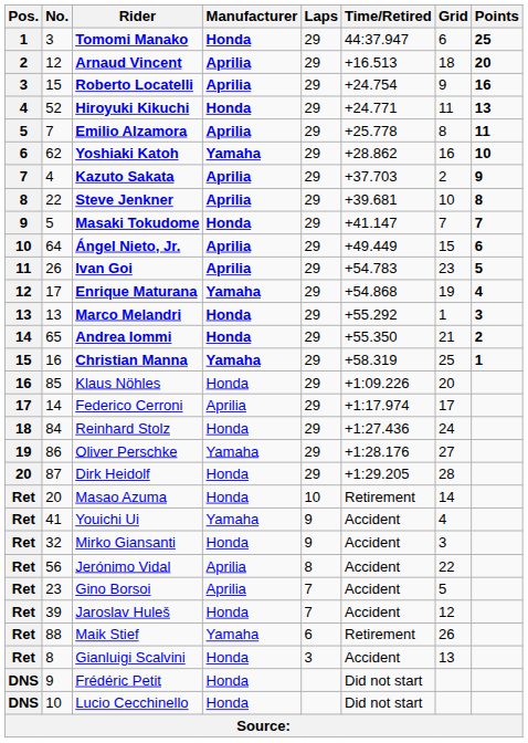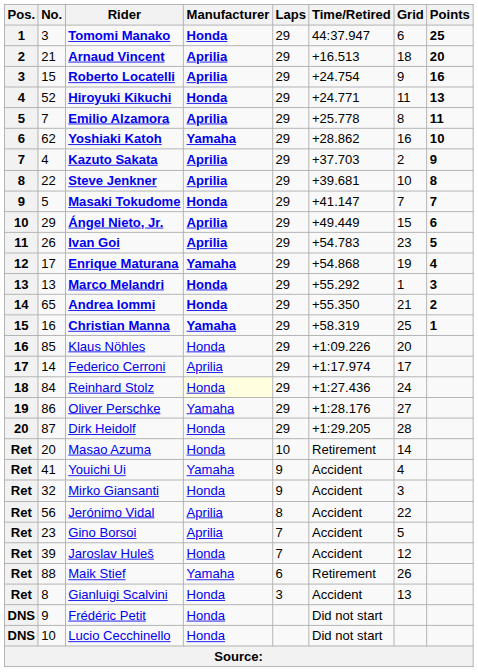 <table class="wikitable" style="font-size: 95%;">
 <tr>
 <th>Pos.</th>
 <th>No.</th>
 <th>Rider</th>
 <th>Manufacturer</th>
 <th>Laps</th>
 <th>Time/Retired</th>
 <th>Grid</th>
 <th>Points</th>
 </tr>
 <tr>
 <th>1</th>
 <td>3</td>
 <td> <strong><a href='#'>Tomomi Manako</a></strong></td>
 <td><strong><a href='#'>Honda</a></strong></td>
 <td>29</td>
 <td>44:37.947</td>
 <td>6</td>
 <td><strong>25</strong></td>
 </tr>
 <tr>
 <th>2</th>
-<td>12</td>
+<td>21</td>
 <td> <strong><a href='#'>Arnaud Vincent</a></strong></td>
 <td><strong><a href='#'>Aprilia</a></strong></td>
 <td>29</td>
 <td>+16.513</td>
 <td>18</td>
 <td><strong>20</strong></td>
 </tr>
 <tr>
 <th>3</th>
 <td>15</td>
 <td> <strong><a href='#'>Roberto Locatelli</a></strong></td>
 <td><strong><a href='#'>Aprilia</a></strong></td>
 <td>29</td>
 <td>+24.754</td>
 <td>9</td>
 <td><strong>16</strong></td>
 </tr>
 <tr>
 <th>4</th>
 <td>52</td>
 <td> <strong><a href='#'>Hiroyuki Kikuchi</a></strong></td>
 <td><strong><a href='#'>Honda</a></strong></td>
 <td>29</td>
 <td>+24.771</td>
 <td>11</td>
 <td><strong>13</strong></td>
 </tr>
 <tr>
 <th>5</th>
 <td>7</td>
 <td> <strong><a href='#'>Emilio Alzamora</a></strong></td>
 <td><strong><a href='#'>Aprilia</a></strong></td>
 <td>29</td>
 <td>+25.778</td>
 <td>8</td>
 <td><strong>11</strong></td>
 </tr>
 <tr>
 <th>6</th>
 <td>62</td>
 <td> <strong><a href='#'>Yoshiaki Katoh</a></strong></td>
 <td><strong><a href='#'>Yamaha</a></strong></td>
 <td>29</td>
 <td>+28.862</td>
 <td>16</td>
 <td><strong>10</strong></td>
 </tr>
 <tr>
 <th>7</th>
 <td>4</td>
 <td> <strong><a href='#'>Kazuto Sakata</a></strong></td>
 <td><strong><a href='#'>Aprilia</a></strong></td>
 <td>29</td>
 <td>+37.703</td>
 <td>2</td>
 <td><strong>9</strong></td>
 </tr>
 <tr>
 <th>8</th>
 <td>22</td>
 <td> <strong><a href='#'>Steve Jenkner</a></strong></td>
 <td><strong><a href='#'>Aprilia</a></strong></td>
 <td>29</td>
 <td>+39.681</td>
 <td>10</td>
 <td><strong>8</strong></td>
 </tr>
 <tr>
 <th>9</th>
 <td>5</td>
 <td> <strong><a href='#'>Masaki Tokudome</a></strong></td>
 <td><strong><a href='#'>Honda</a></strong></td>
 <td>29</td>
 <td>+41.147</td>
 <td>7</td>
 <td><strong>7</strong></td>
 </tr>
 <tr>
 <th>10</th>
-<td>64</td>
+<td>29</td>
 <td> <strong><a href='#'>Ángel Nieto, Jr.</a></strong></td>
 <td><strong><a href='#'>Aprilia</a></strong></td>
 <td>29</td>
 <td>+49.449</td>
 <td>15</td>
 <td><strong>6</strong></td>
 </tr>
 <tr>
 <th>11</th>
 <td>26</td>
 <td> <strong><a href='#'>Ivan Goi</a></strong></td>
 <td><strong><a href='#'>Aprilia</a></strong></td>
 <td>29</td>
 <td>+54.783</td>
 <td>23</td>
 <td><strong>5</strong></td>
 </tr>
 <tr>
 <th>12</th>
 <td>17</td>
 <td> <strong><a href='#'>Enrique Maturana</a></strong></td>
 <td><strong><a href='#'>Yamaha</a></strong></td>
 <td>29</td>
 <td>+54.868</td>
 <td>19</td>
 <td><strong>4</strong></td>
 </tr>
 <tr>
 <th>13</th>
 <td>13</td>
 <td> <strong><a href='#'>Marco Melandri</a></strong></td>
 <td><strong><a href='#'>Honda</a></strong></td>
 <td>29</td>
 <td>+55.292</td>
 <td>1</td>
 <td><strong>3</strong></td>
 </tr>
 <tr>
 <th>14</th>
 <td>65</td>
 <td> <strong><a href='#'>Andrea Iommi</a></strong></td>
 <td><strong><a href='#'>Honda</a></strong></td>
 <td>29</td>
 <td>+55.350</td>
 <td>21</td>
 <td><strong>2</strong></td>
 </tr>
 <tr>
 <th>15</th>
 <td>16</td>
 <td> <strong><a href='#'>Christian Manna</a></strong></td>
 <td><strong><a href='#'>Yamaha</a></strong></td>
 <td>29</td>
 <td>+58.319</td>
 <td>25</td>
 <td><strong>1</strong></td>
 </tr>
 <tr>
 <th>16</th>
 <td>85</td>
 <td> <a href='#'>Klaus Nöhles</a></td>
 <td><a href='#'>Honda</a></td>
 <td>29</td>
 <td>+1:09.226</td>
 <td>20</td>
 <td></td>
 </tr>
 <tr>
 <th>17</th>
 <td>14</td>
 <td> <a href='#'>Federico Cerroni</a></td>
 <td><a href='#'>Aprilia</a></td>
 <td>29</td>
 <td>+1:17.974</td>
 <td>17</td>
 <td></td>
 </tr>
 <tr>
 <th>18</th>
 <td>84</td>
 <td> <a href='#'>Reinhard Stolz</a></td>
-<td><a href='#'>Honda</a></td>
+<td style="background: lightyellow;"><a href='#'>Honda</a></td>
 <td>29</td>
 <td>+1:27.436</td>
 <td>24</td>
 <td></td>
 </tr>
 <tr>
 <th>19</th>
 <td>86</td>
 <td> <a href='#'>Oliver Perschke</a></td>
 <td><a href='#'>Yamaha</a></td>
 <td>29</td>
 <td>+1:28.176</td>
 <td>27</td>
 <td></td>
 </tr>
 <tr>
 <th>20</th>
 <td>87</td>
 <td> <a href='#'>Dirk Heidolf</a></td>
 <td><a href='#'>Honda</a></td>
 <td>29</td>
 <td>+1:29.205</td>
 <td>28</td>
 <td></td>
 </tr>
 <tr>
 <th>Ret</th>
 <td>20</td>
 <td> <a href='#'>Masao Azuma</a></td>
 <td><a href='#'>Honda</a></td>
 <td>10</td>
 <td>Retirement</td>
 <td>14</td>
 <td></td>
 </tr>
 <tr>
 <th>Ret</th>
 <td>41</td>
 <td> <a href='#'>Youichi Ui</a></td>
 <td><a href='#'>Yamaha</a></td>
 <td>9</td>
 <td>Accident</td>
 <td>4</td>
 <td></td>
 </tr>
 <tr>
 <th>Ret</th>
 <td>32</td>
 <td> <a href='#'>Mirko Giansanti</a></td>
 <td><a href='#'>Honda</a></td>
 <td>9</td>
 <td>Accident</td>
 <td>3</td>
 <td></td>
 </tr>
 <tr>
 <th>Ret</th>
 <td>56</td>
 <td> <a href='#'>Jerónimo Vidal</a></td>
 <td><a href='#'>Aprilia</a></td>
 <td>8</td>
 <td>Accident</td>
 <td>22</td>
 <td></td>
 </tr>
 <tr>
 <th>Ret</th>
 <td>23</td>
 <td> <a href='#'>Gino Borsoi</a></td>
 <td><a href='#'>Aprilia</a></td>
 <td>7</td>
 <td>Accident</td>
 <td>5</td>
 <td></td>
 </tr>
 <tr>
 <th>Ret</th>
 <td>39</td>
 <td> <a href='#'>Jaroslav Huleš</a></td>
 <td><a href='#'>Honda</a></td>
 <td>7</td>
 <td>Accident</td>
 <td>12</td>
 <td></td>
 </tr>
 <tr>
 <th>Ret</th>
 <td>88</td>
 <td> <a href='#'>Maik Stief</a></td>
 <td><a href='#'>Yamaha</a></td>
 <td>6</td>
 <td>Retirement</td>
 <td>26</td>
 <td></td>
 </tr>
 <tr>
 <th>Ret</th>
 <td>8</td>
 <td> <a href='#'>Gianluigi Scalvini</a></td>
 <td><a href='#'>Honda</a></td>
 <td>3</td>
 <td>Accident</td>
 <td>13</td>
 <td></td>
 </tr>
 <tr>
 <th>DNS</th>
 <td>9</td>
 <td> <a href='#'>Frédéric Petit</a></td>
 <td><a href='#'>Honda</a></td>
 <td></td>
 <td>Did not start</td>
 <td></td>
 <td></td>
 </tr>
 <tr>
 <th>DNS</th>
 <td>10</td>
 <td> <a href='#'>Lucio Cecchinello</a></td>
 <td><a href='#'>Honda</a></td>
 <td></td>
 <td>Did not start</td>
 <td></td>
 <td></td>
 </tr>
 <tr>
 <th colspan=8>Source: </th>
 </tr>
 </table>
